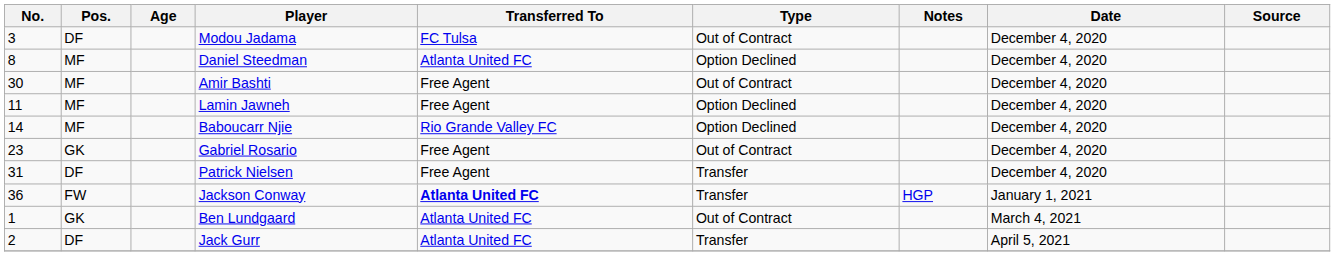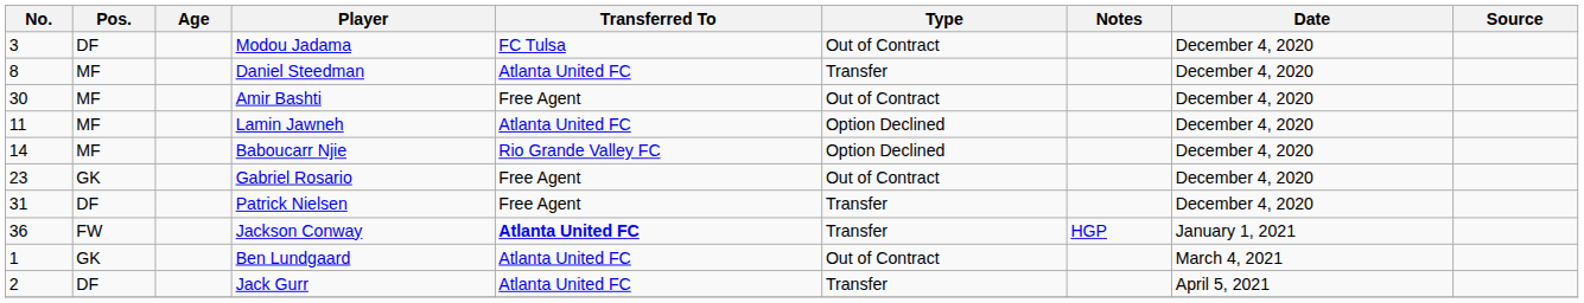 <table class="wikitable sortable" style="width:90%; text-align:center; font-size:95%; text-align:left;">
 <tr>
 <th><strong>No.</strong></th>
 <th><strong>Pos.</strong></th>
 <th><strong>Age</strong></th>
 <th><strong>Player</strong></th>
 <th><strong>Transferred To</strong></th>
 <th><strong>Type</strong></th>
 <th><strong>Notes</strong></th>
 <th><strong>Date</strong></th>
 <th><strong>Source</strong></th>
 </tr>
 <tr>
 <td>3</td>
 <td>DF</td>
 <td></td>
 <td> <a href='#'>Modou Jadama</a></td>
 <td> <a href='#'>FC Tulsa</a></td>
 <td>Out of Contract</td>
 <td></td>
 <td>December 4, 2020</td>
 <td></td>
 </tr>
 <tr>
 <td>8</td>
 <td>MF</td>
 <td></td>
 <td> <a href='#'>Daniel Steedman</a></td>
 <td> <a href='#'>Atlanta United FC</a></td>
-<td>Option Declined</td>
+<td>Transfer</td>
 <td></td>
 <td>December 4, 2020</td>
 <td></td>
 </tr>
 <tr>
 <td>30</td>
 <td>MF</td>
 <td></td>
 <td> <a href='#'>Amir Bashti</a></td>
 <td>Free Agent</td>
 <td>Out of Contract</td>
 <td></td>
 <td>December 4, 2020</td>
 <td></td>
 </tr>
 <tr>
 <td>11</td>
 <td>MF</td>
 <td></td>
 <td> <a href='#'>Lamin Jawneh</a></td>
-<td>Free Agent</td>
+<td> <a href='#'>Atlanta United FC</a></td>
 <td>Option Declined</td>
 <td></td>
 <td>December 4, 2020</td>
 <td></td>
 </tr>
 <tr>
 <td>14</td>
 <td>MF</td>
 <td></td>
 <td> <a href='#'>Baboucarr Njie</a></td>
 <td> <a href='#'>Rio Grande Valley FC</a></td>
 <td>Option Declined</td>
 <td></td>
 <td>December 4, 2020</td>
 <td></td>
 </tr>
 <tr>
 <td>23</td>
 <td>GK</td>
 <td></td>
 <td> <a href='#'>Gabriel Rosario</a></td>
 <td>Free Agent</td>
 <td>Out of Contract</td>
 <td></td>
 <td>December 4, 2020</td>
 <td></td>
 </tr>
 <tr>
 <td>31</td>
 <td>DF</td>
 <td></td>
 <td> <a href='#'>Patrick Nielsen</a></td>
 <td>Free Agent</td>
 <td>Transfer</td>
 <td></td>
 <td>December 4, 2020</td>
 <td></td>
 </tr>
 <tr>
 <td>36</td>
 <td>FW</td>
 <td></td>
 <td> <a href='#'>Jackson Conway</a></td>
 <td><strong> <a href='#'>Atlanta United FC</a></strong></td>
 <td>Transfer</td>
 <td><a href='#'>HGP</a></td>
 <td>January 1, 2021</td>
 <td></td>
 </tr>
 <tr>
 <td>1</td>
 <td>GK</td>
 <td></td>
 <td> <a href='#'>Ben Lundgaard</a></td>
 <td> <a href='#'>Atlanta United FC</a></td>
 <td>Out of Contract</td>
 <td></td>
 <td>March 4, 2021</td>
 <td></td>
 </tr>
 <tr>
 <td>2</td>
 <td>DF</td>
 <td></td>
 <td> <a href='#'>Jack Gurr</a></td>
 <td> <a href='#'>Atlanta United FC</a></td>
 <td>Transfer</td>
 <td></td>
 <td>April 5, 2021</td>
 <td></td>
 </tr>
 <tr>
 </tr>
 </table>
